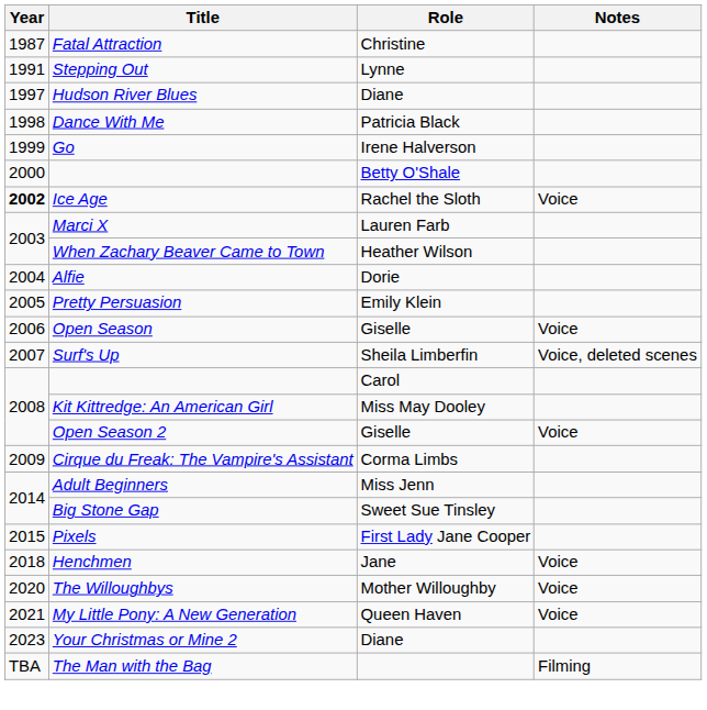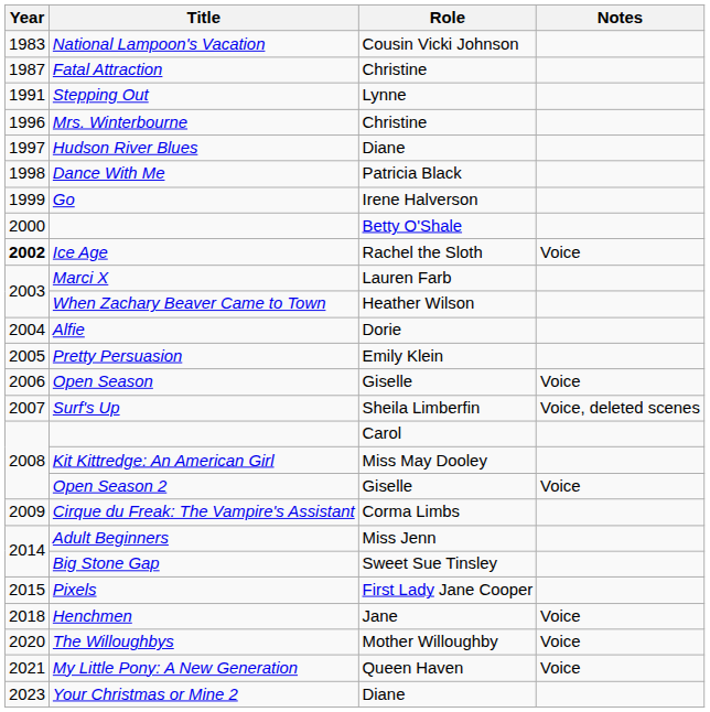 <table class="wikitable plainrowheaders sortable">
 <tr>
 <th scope="col">Year</th>
 <th scope="col">Title</th>
 <th scope="col">Role</th>
 <th scope="col" class="unsortable">Notes</th>
+</tr>
+<tr>
+<td scope="row">1983</td>
+<td><em><a href='#'>National Lampoon's Vacation</a></em></td>
+<td>Cousin Vicki Johnson</td>
+<td></td>
 </tr>
 <tr>
 <td scope="row">1987</td>
 <td><em><a href='#'>Fatal Attraction</a></em></td>
 <td>Christine</td>
 <td></td>
 </tr>
 <tr>
 <td scope="row">1991</td>
 <td><em><a href='#'>Stepping Out</a></em></td>
 <td>Lynne</td>
+<td></td>
+</tr>
+<tr>
+<td scope="row">1996</td>
+<td><em><a href='#'>Mrs. Winterbourne</a></em></td>
+<td>Christine</td>
 <td></td>
 </tr>
 <tr>
 <td scope="row">1997</td>
 <td><em><a href='#'>Hudson River Blues</a></em></td>
 <td>Diane</td>
 <td></td>
 </tr>
 <tr>
 <td scope="row">1998</td>
 <td><em><a href='#'>Dance With Me</a></em></td>
 <td>Patricia Black</td>
 <td></td>
 </tr>
 <tr>
 <td scope="row">1999</td>
 <td><em><a href='#'>Go</a></em></td>
 <td>Irene Halverson</td>
 <td></td>
 </tr>
 <tr>
 <td scope="row">2000</td>
 <td><em></em></td>
 <td><a href='#'>Betty O'Shale</a></td>
 <td></td>
 </tr>
 <tr>
 <td scope="row"><strong>2002</strong></td>
 <td><em><a href='#'>Ice Age</a></em></td>
 <td>Rachel the Sloth</td>
 <td>Voice</td>
 </tr>
 <tr>
 <td rowspan="2" scope="row">2003</td>
 <td><em><a href='#'>Marci X</a></em></td>
 <td>Lauren Farb</td>
 <td></td>
 </tr>
 <tr>
 <td><em><a href='#'>When Zachary Beaver Came to Town</a></em></td>
 <td>Heather Wilson</td>
 <td></td>
 </tr>
 <tr>
 <td scope="row">2004</td>
 <td><em><a href='#'>Alfie</a></em></td>
 <td>Dorie</td>
 <td></td>
 </tr>
 <tr>
 <td scope="row">2005</td>
 <td><em><a href='#'>Pretty Persuasion</a></em></td>
 <td>Emily Klein</td>
 <td></td>
 </tr>
 <tr>
 <td>2006</td>
 <td><em><a href='#'>Open Season</a></em></td>
 <td>Giselle</td>
 <td>Voice</td>
 </tr>
 <tr>
 <td scope="row">2007</td>
 <td><em><a href='#'>Surf's Up</a></em></td>
 <td>Sheila Limberfin</td>
 <td>Voice, deleted scenes</td>
 </tr>
 <tr>
 <td rowspan="3" scope="row">2008</td>
 <td><em></em></td>
 <td>Carol</td>
 <td></td>
 </tr>
 <tr>
 <td><em><a href='#'>Kit Kittredge: An American Girl</a></em></td>
 <td>Miss May Dooley</td>
 <td></td>
 </tr>
 <tr>
 <td><em><a href='#'>Open Season 2</a></em></td>
 <td>Giselle</td>
 <td>Voice</td>
 </tr>
 <tr>
 <td scope="row">2009</td>
 <td><em><a href='#'>Cirque du Freak: The Vampire's Assistant</a></em></td>
 <td>Corma Limbs</td>
 <td></td>
 </tr>
 <tr>
 <td rowspan="2" scope="row">2014</td>
 <td><em><a href='#'>Adult Beginners</a></em></td>
 <td>Miss Jenn</td>
 <td></td>
 </tr>
 <tr>
 <td><em><a href='#'>Big Stone Gap</a></em></td>
 <td>Sweet Sue Tinsley</td>
 <td></td>
 </tr>
 <tr>
 <td scope="row">2015</td>
 <td><em><a href='#'>Pixels</a></em></td>
 <td><a href='#'>First Lady</a> Jane Cooper</td>
 <td></td>
 </tr>
 <tr>
 <td scope="row">2018</td>
 <td><em><a href='#'>Henchmen</a></em></td>
 <td>Jane</td>
 <td>Voice</td>
 </tr>
 <tr>
 <td scope="row">2020</td>
 <td><em><a href='#'>The Willoughbys</a></em></td>
 <td>Mother Willoughby</td>
 <td>Voice</td>
 </tr>
 <tr>
 <td scope="row">2021</td>
 <td><em><a href='#'>My Little Pony: A New Generation</a></em></td>
 <td>Queen Haven</td>
 <td>Voice</td>
 </tr>
 <tr>
 <td scope="row">2023</td>
 <td><em><a href='#'>Your Christmas or Mine 2</a></em></td>
 <td>Diane</td>
 <td></td>
 </tr>
-<tr>
-<td>TBA</td>
-<td><a href='#'><em>The Man with the Bag</em></a></td>
-<td></td>
-<td>Filming</td>
-</tr>
 </table>
